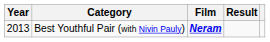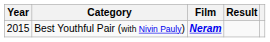 <table class="wikitable sortable plainrowheaders">
 <tr>
 <th scope="col">Year</th>
 <th scope="col">Category</th>
 <th scope="col">Film</th>
 <th scope="col">Result</th>
 <th scope="col" class="unsortable"></th>
 </tr>
 <tr>
-<td>2013</td>
+<td>2015</td>
 <td>Best Youthful Pair (<small>with <a href='#'>Nivin Pauly</a></small>)</td>
 <td><strong><em><a href='#'>Neram</a></em></strong></td>
 <td></td>
 <td></td>
 </tr>
 </table>
